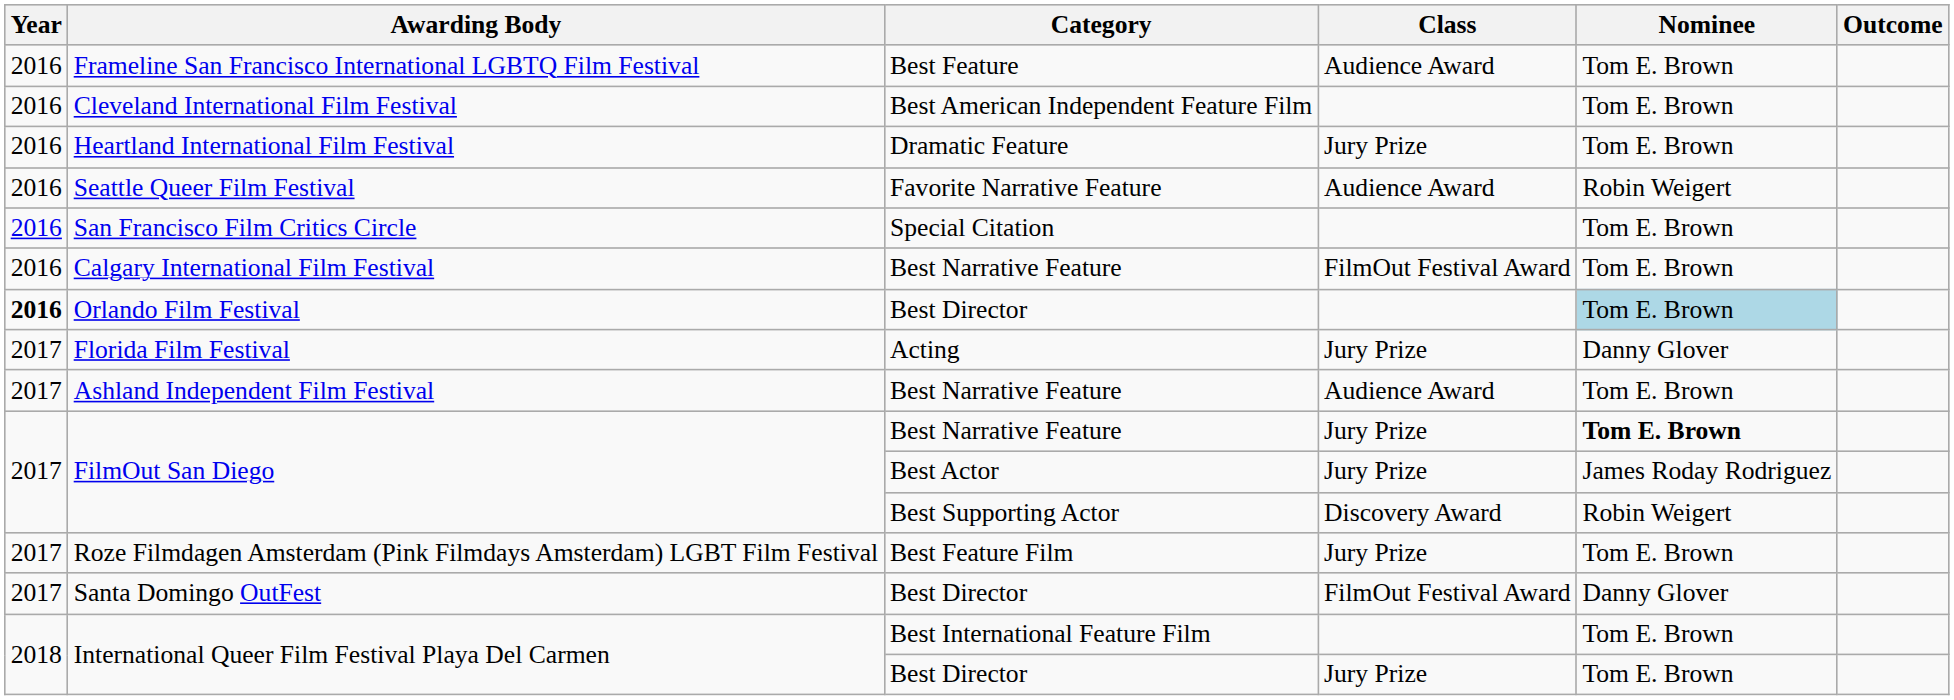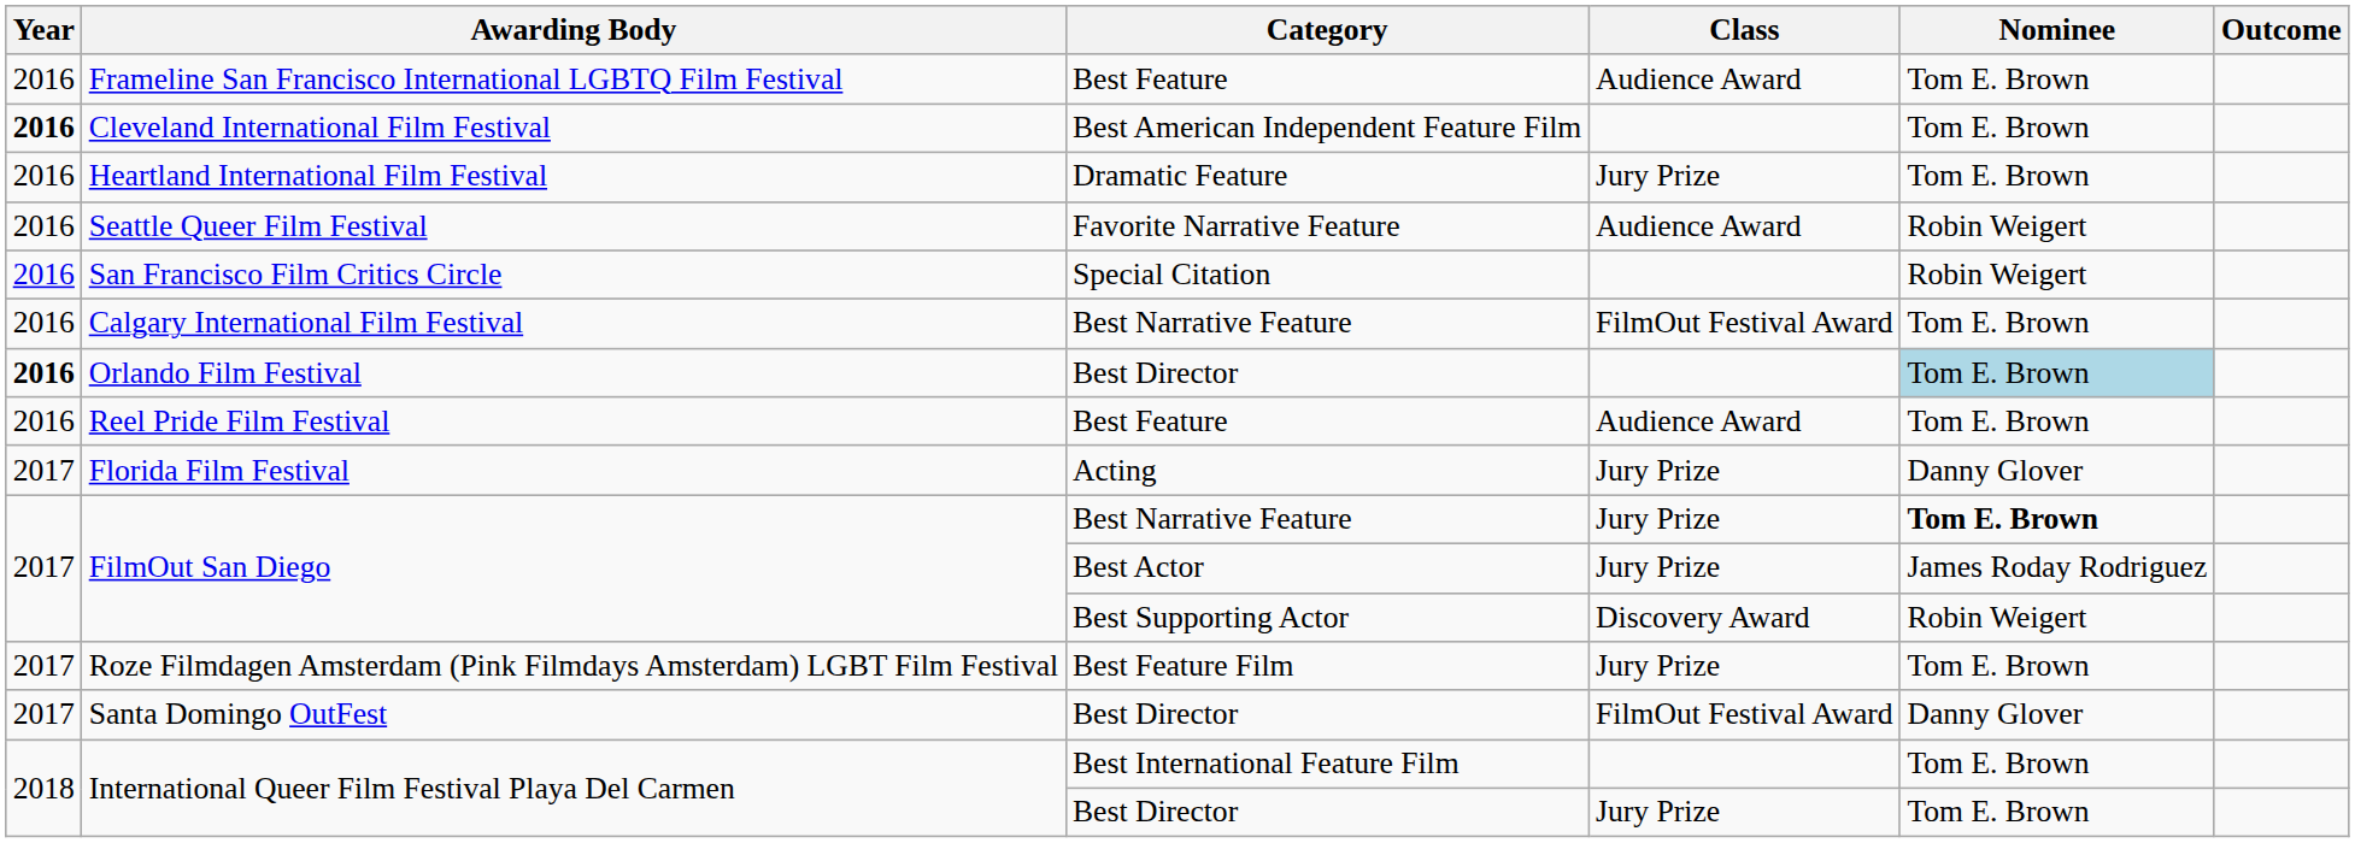 <table class="wikitable sortable">
 <tr>
 <th>Year</th>
 <th>Awarding Body</th>
 <th>Category</th>
 <th>Class</th>
 <th>Nominee</th>
 <th>Outcome</th>
 </tr>
 <tr>
 <td>2016</td>
 <td><a href='#'>Frameline San Francisco International LGBTQ Film Festival</a></td>
 <td>Best Feature</td>
 <td>Audience Award</td>
 <td>Tom E. Brown</td>
 <td></td>
 </tr>
 <tr>
-<td>2016</td>
+<td><strong>2016</strong></td>
 <td><a href='#'>Cleveland International Film Festival</a></td>
 <td>Best American Independent Feature Film</td>
 <td></td>
 <td>Tom E. Brown</td>
 <td></td>
 </tr>
 <tr>
 <td>2016</td>
 <td><a href='#'>Heartland International Film Festival</a></td>
 <td>Dramatic Feature</td>
 <td>Jury Prize</td>
 <td>Tom E. Brown</td>
 <td></td>
 </tr>
 <tr>
 <td>2016</td>
 <td><a href='#'>Seattle Queer Film Festival</a></td>
 <td>Favorite Narrative Feature</td>
 <td>Audience Award</td>
 <td>Robin Weigert</td>
 <td></td>
 </tr>
 <tr>
 <td><a href='#'>2016</a></td>
 <td><a href='#'>San Francisco Film Critics Circle</a></td>
 <td>Special Citation</td>
 <td></td>
-<td>Tom E. Brown</td>
+<td>Robin Weigert</td>
 <td></td>
 </tr>
 <tr>
 <td>2016</td>
 <td><a href='#'>Calgary International Film Festival</a></td>
 <td>Best Narrative Feature</td>
 <td>FilmOut Festival Award</td>
 <td>Tom E. Brown</td>
 <td></td>
 </tr>
 <tr>
 <td><strong>2016</strong></td>
 <td><a href='#'>Orlando Film Festival</a></td>
 <td>Best Director</td>
 <td></td>
 <td style="background: lightblue;">Tom E. Brown</td>
 <td></td>
 </tr>
 <tr>
+<td>2016</td>
+<td><a href='#'>Reel Pride Film Festival</a></td>
+<td>Best Feature</td>
+<td>Audience Award</td>
+<td>Tom E. Brown</td>
+<td></td>
+</tr>
+<tr>
 <td>2017</td>
 <td><a href='#'>Florida Film Festival</a></td>
 <td>Acting</td>
 <td>Jury Prize</td>
 <td>Danny Glover</td>
-<td></td>
-</tr>
-<tr>
-<td>2017</td>
-<td><a href='#'>Ashland Independent Film Festival</a></td>
-<td>Best Narrative Feature</td>
-<td>Audience Award</td>
-<td>Tom E. Brown</td>
 <td></td>
 </tr>
 <tr>
 <td rowspan="3">2017</td>
 <td rowspan="3"><a href='#'>FilmOut San Diego</a></td>
 <td>Best Narrative Feature</td>
 <td>Jury Prize</td>
 <td><strong>Tom E. Brown</strong></td>
 <td></td>
 </tr>
 <tr>
 <td>Best Actor</td>
 <td>Jury Prize</td>
 <td>James Roday Rodriguez</td>
 <td></td>
 </tr>
 <tr>
 <td>Best Supporting Actor</td>
 <td>Discovery Award</td>
 <td>Robin Weigert</td>
 <td></td>
 </tr>
 <tr>
 <td>2017</td>
 <td>Roze Filmdagen Amsterdam (Pink Filmdays Amsterdam) LGBT Film Festival</td>
 <td>Best Feature Film</td>
 <td>Jury Prize</td>
 <td>Tom E. Brown</td>
 <td></td>
 </tr>
 <tr>
 <td>2017</td>
 <td>Santa Domingo <a href='#'>OutFest</a></td>
 <td>Best Director</td>
 <td>FilmOut Festival Award</td>
 <td>Danny Glover</td>
 <td></td>
 </tr>
 <tr>
 <td rowspan="2">2018</td>
 <td rowspan="2">International Queer Film Festival Playa Del Carmen</td>
 <td>Best International Feature Film</td>
 <td></td>
 <td>Tom E. Brown</td>
 <td></td>
 </tr>
 <tr>
 <td>Best Director</td>
 <td>Jury Prize</td>
 <td>Tom E. Brown</td>
 <td></td>
 </tr>
 </table>
